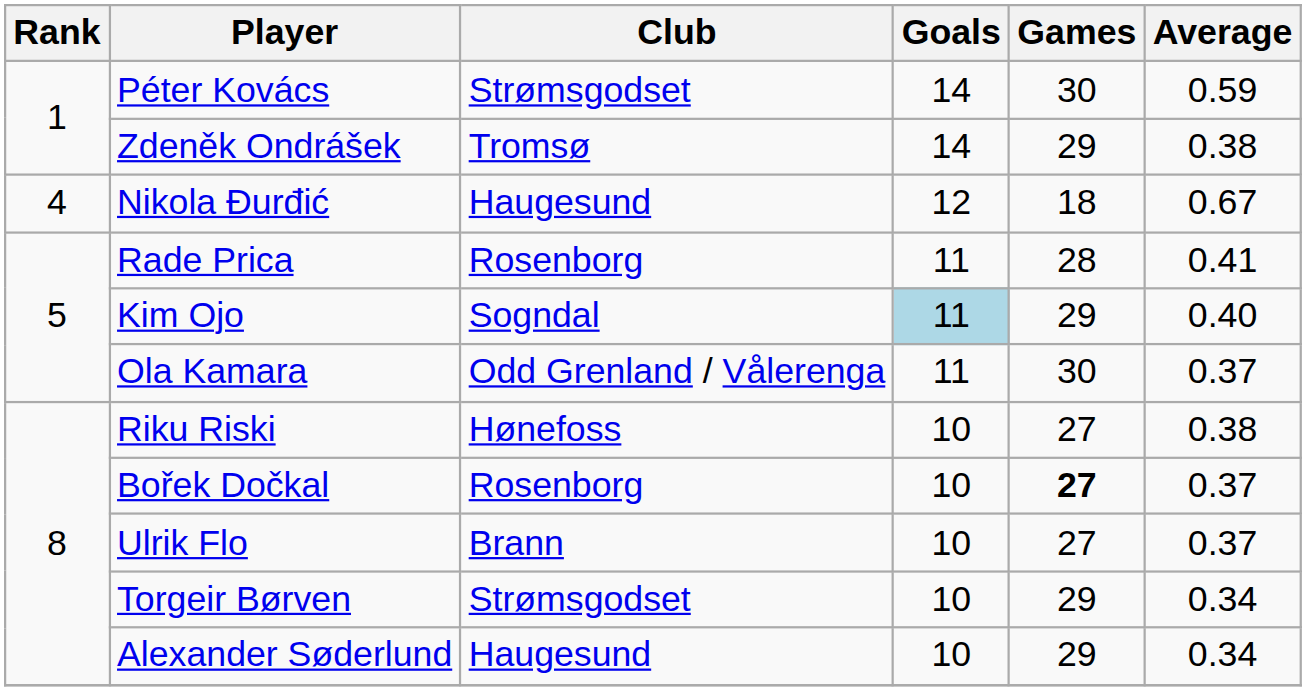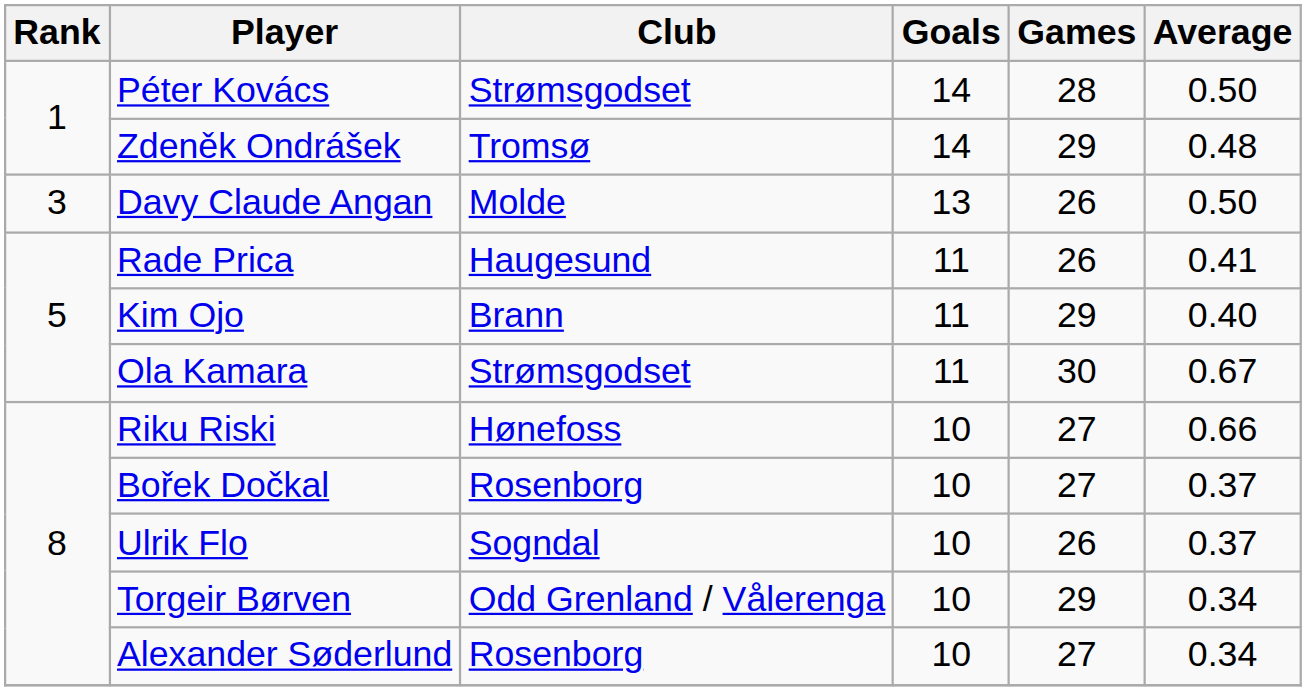 <table class="wikitable" style="text-align:center">
 <tr>
 <th>Rank</th>
 <th>Player</th>
 <th>Club</th>
 <th>Goals</th>
 <th>Games</th>
 <th>Average</th>
 </tr>
 <tr>
 <td rowspan="2">1</td>
 <td align="left"> <a href='#'>Péter Kovács</a></td>
 <td align="left"><a href='#'>Strømsgodset</a></td>
 <td>14</td>
-<td>30</td>
-<td>0.59</td>
+<td>28</td>
+<td>0.50</td>
 </tr>
 <tr>
 <td align="left"> <a href='#'>Zdeněk Ondrášek</a></td>
 <td align="left"><a href='#'>Tromsø</a></td>
 <td>14</td>
 <td>29</td>
-<td>0.38</td>
+<td>0.48</td>
 </tr>
 <tr>
-<td>4</td>
-<td align="left"> <a href='#'>Nikola Đurđić</a></td>
-<td align="left"><a href='#'>Haugesund</a></td>
-<td>12</td>
-<td>18</td>
-<td>0.67</td>
+<td>3</td>
+<td align="left"> <a href='#'>Davy Claude Angan</a></td>
+<td align="left"><a href='#'>Molde</a></td>
+<td>13</td>
+<td>26</td>
+<td>0.50</td>
 </tr>
 <tr>
 <td rowspan="3">5</td>
 <td align="left"> <a href='#'>Rade Prica</a></td>
-<td align="left"><a href='#'>Rosenborg</a></td>
+<td align="left"><a href='#'>Haugesund</a></td>
 <td>11</td>
-<td>28</td>
+<td>26</td>
 <td>0.41</td>
 </tr>
 <tr>
 <td align="left"> <a href='#'>Kim Ojo</a></td>
-<td align="left"><a href='#'>Sogndal</a></td>
-<td style="background: lightblue;">11</td>
+<td align="left"><a href='#'>Brann</a></td>
+<td>11</td>
 <td>29</td>
 <td>0.40</td>
 </tr>
 <tr>
 <td align="left"> <a href='#'>Ola Kamara</a></td>
-<td align="left"><a href='#'>Odd Grenland</a> / <a href='#'>Vålerenga</a></td>
+<td align="left"><a href='#'>Strømsgodset</a></td>
 <td>11</td>
 <td>30</td>
-<td>0.37</td>
+<td>0.67</td>
 </tr>
 <tr>
 <td rowspan="5">8</td>
 <td align="left"> <a href='#'>Riku Riski</a></td>
 <td align="left"><a href='#'>Hønefoss</a></td>
 <td>10</td>
 <td>27</td>
-<td>0.38</td>
+<td>0.66</td>
 </tr>
 <tr>
 <td align="left"> <a href='#'>Bořek Dočkal</a></td>
 <td align="left"><a href='#'>Rosenborg</a></td>
 <td>10</td>
-<td><strong>27</strong></td>
+<td>27</td>
 <td>0.37</td>
 </tr>
 <tr>
 <td align="left"> <a href='#'>Ulrik Flo</a></td>
-<td align="left"><a href='#'>Brann</a></td>
+<td align="left"><a href='#'>Sogndal</a></td>
 <td>10</td>
-<td>27</td>
+<td>26</td>
 <td>0.37</td>
 </tr>
 <tr>
 <td align="left"> <a href='#'>Torgeir Børven</a></td>
-<td align="left"><a href='#'>Strømsgodset</a></td>
+<td align="left"><a href='#'>Odd Grenland</a> / <a href='#'>Vålerenga</a></td>
 <td>10</td>
 <td>29</td>
 <td>0.34</td>
 </tr>
 <tr>
 <td align="left"> <a href='#'>Alexander Søderlund</a></td>
-<td align="left"><a href='#'>Haugesund</a></td>
+<td align="left"><a href='#'>Rosenborg</a></td>
 <td>10</td>
-<td>29</td>
+<td>27</td>
 <td>0.34</td>
 </tr>
 <tr>
 </tr>
 </table>
